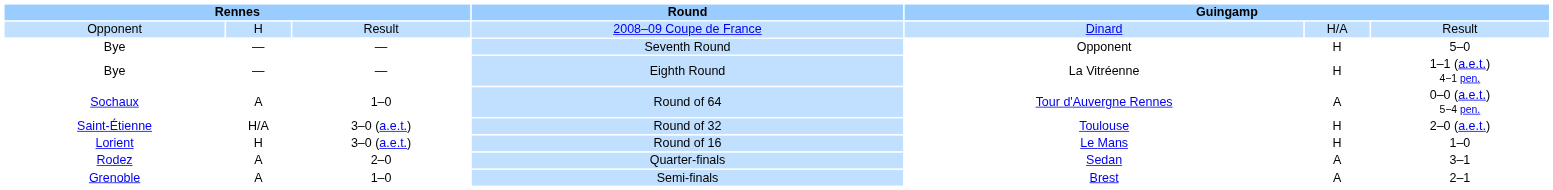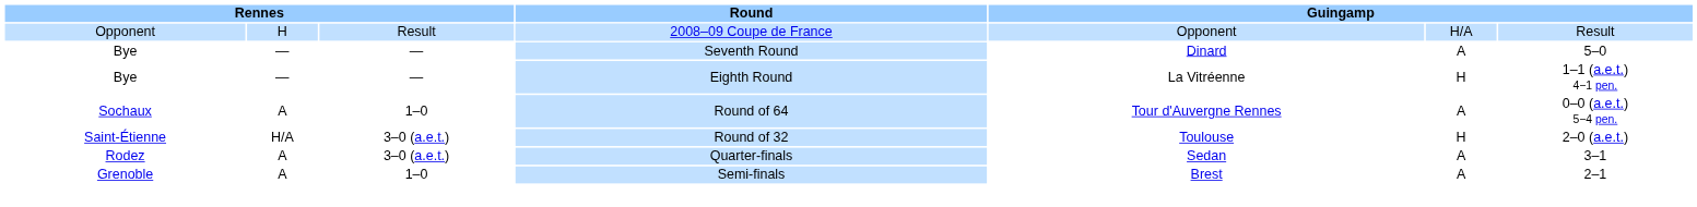 <table width="100%" style="text-align:center">
 <tr valign=top bgcolor=#99ccff>
 <th colspan=3 style="width:1*">Rennes</th>
 <th><strong>Round</strong></th>
 <th colspan=3 style="width:1*">Guingamp</th>
 </tr>
 <tr valign=top bgcolor=#c1e0ff>
 <td>Opponent</td>
 <td>H</td>
 <td>Result</td>
 <td bgcolor=#c1e0ff><a href='#'>2008–09 Coupe de France</a></td>
-<td><a href='#'>Dinard</a></td>
+<td>Opponent</td>
 <td>H/A</td>
 <td>Result</td>
 </tr>
 <tr>
 <td>Bye</td>
 <td>—</td>
 <td>—</td>
 <td bgcolor=#c1e0ff>Seventh Round</td>
-<td>Opponent</td>
-<td>H</td>
+<td><a href='#'>Dinard</a></td>
+<td>A</td>
 <td>5–0</td>
 </tr>
 <tr>
 <td>Bye</td>
 <td>—</td>
 <td>—</td>
 <td bgcolor=#c1e0ff>Eighth Round</td>
 <td>La Vitréenne</td>
 <td>H</td>
 <td>1–1 (<a href='#'>a.e.t.</a>) <br> <small>4−1 <a href='#'>pen.</a></small></td>
 </tr>
 <tr>
 <td><a href='#'>Sochaux</a></td>
 <td>A</td>
 <td>1–0</td>
 <td bgcolor=#c1e0ff>Round of 64</td>
 <td><a href='#'>Tour d'Auvergne Rennes</a></td>
 <td>A</td>
 <td>0–0 (<a href='#'>a.e.t.</a>) <br> <small>5−4 <a href='#'>pen.</a></small></td>
 </tr>
 <tr>
 <td><a href='#'>Saint-Étienne</a></td>
 <td>H/A</td>
 <td>3–0 (<a href='#'>a.e.t.</a>)</td>
 <td bgcolor=#c1e0ff>Round of 32</td>
 <td><a href='#'>Toulouse</a></td>
 <td>H</td>
 <td>2–0 (<a href='#'>a.e.t.</a>)</td>
 </tr>
 <tr>
-<td><a href='#'>Lorient</a></td>
-<td>H</td>
-<td>3–0 (<a href='#'>a.e.t.</a>)</td>
-<td bgcolor=#c1e0ff>Round of 16</td>
-<td><a href='#'>Le Mans</a></td>
-<td>H</td>
-<td>1–0</td>
-</tr>
-<tr>
 <td><a href='#'>Rodez</a></td>
 <td>A</td>
-<td>2–0</td>
+<td>3–0 (<a href='#'>a.e.t.</a>)</td>
 <td bgcolor=#c1e0ff>Quarter-finals</td>
 <td><a href='#'>Sedan</a></td>
 <td>A</td>
 <td>3–1</td>
 </tr>
 <tr>
 <td><a href='#'>Grenoble</a></td>
 <td>A</td>
 <td>1–0</td>
 <td bgcolor=#c1e0ff>Semi-finals</td>
 <td><a href='#'>Brest</a></td>
 <td>A</td>
 <td>2–1</td>
 </tr>
 </table>
